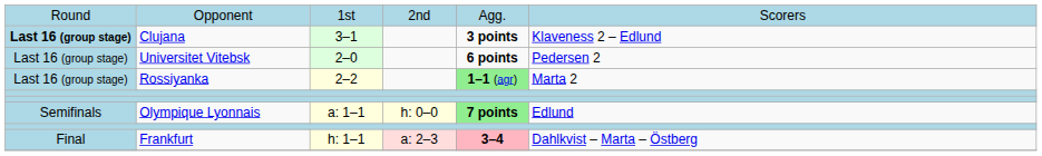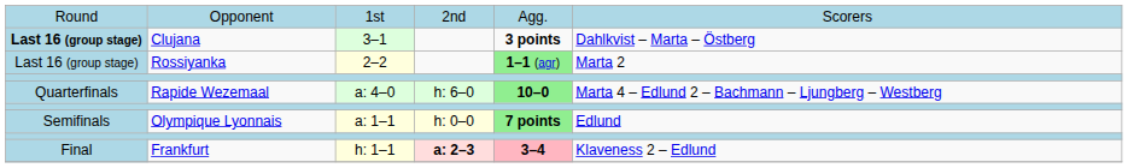 <table class="wikitable" style="text-align:center">
 <tr bgcolor=lightblue>
 <td width=150px>Round</td>
 <td width=200px>Opponent</td>
 <td width=80px>1st</td>
 <td width=80px>2nd</td>
 <td width=80px>Agg.</td>
 <td width=600px>Scorers</td>
 </tr>
 <tr>
 <td bgcolor=lightblue><strong>Last 16 <small>(group stage)</small></strong></td>
 <td align=left> <a href='#'>Clujana</a></td>
 <td bgcolor="#ddffdd">3–1</td>
 <td></td>
 <td><strong>3 points</strong></td>
-<td align=left><a href='#'>Klaveness</a> 2 – <a href='#'>Edlund</a></td>
-</tr>
-<tr>
-<td bgcolor=lightblue>Last 16 <small>(group stage)</small></td>
-<td align=left> <a href='#'>Universitet Vitebsk</a></td>
-<td bgcolor="#ddffdd">2–0</td>
-<td></td>
-<td><strong>6 points</strong></td>
-<td align=left><a href='#'>Pedersen</a> 2</td>
+<td align=left><a href='#'>Dahlkvist</a> – <a href='#'>Marta</a> – <a href='#'>Östberg</a></td>
 </tr>
 <tr>
 <td bgcolor=lightblue>Last 16 <small>(group stage)</small></td>
 <td align=left> <a href='#'>Rossiyanka</a></td>
 <td bgcolor="#ffffdd">2–2</td>
 <td></td>
 <td bgcolor=lightgreen><strong>1–1</strong> <small>(<a href='#'>agr</a>)</small></td>
 <td align=left><a href='#'>Marta</a> 2</td>
 </tr>
 <tr bgcolor=lightblue>
 <td colspan=6></td>
+</tr>
+<tr>
+<td bgcolor=lightblue>Quarterfinals</td>
+<td align=left> <a href='#'>Rapide Wezemaal</a></td>
+<td bgcolor="#ddffdd">a: 4–0</td>
+<td bgcolor="#ddffdd">h: 6–0</td>
+<td bgcolor=lightgreen><strong>10–0</strong></td>
+<td align=left><a href='#'>Marta</a> 4 – <a href='#'>Edlund</a> 2 – <a href='#'>Bachmann</a> – <a href='#'>Ljungberg</a> – <a href='#'>Westberg</a></td>
 </tr>
 <tr bgcolor=lightblue>
 <td colspan=6></td>
 </tr>
 <tr>
 <td bgcolor=lightblue>Semifinals</td>
 <td align=left> <a href='#'>Olympique Lyonnais</a></td>
 <td bgcolor="#ffffdd">a: 1–1</td>
 <td bgcolor="#ffffdd">h: 0–0</td>
 <td bgcolor=lightgreen><strong>7 points</strong></td>
 <td align=left><a href='#'>Edlund</a></td>
 </tr>
 <tr bgcolor=lightblue>
 <td colspan=6></td>
 </tr>
 <tr>
 <td bgcolor=lightblue>Final</td>
 <td align=left> <a href='#'>Frankfurt</a></td>
 <td bgcolor="#ffffdd">h: 1–1</td>
-<td bgcolor="#ffdddd">a: 2–3</td>
+<td bgcolor="#ffdddd"><strong>a: 2–3</strong></td>
 <td bgcolor=lightpink><strong>3–4</strong></td>
-<td align=left><a href='#'>Dahlkvist</a> – <a href='#'>Marta</a> – <a href='#'>Östberg</a></td>
+<td align=left><a href='#'>Klaveness</a> 2 – <a href='#'>Edlund</a></td>
 </tr>
 <tr>
 </tr>
 </table>
